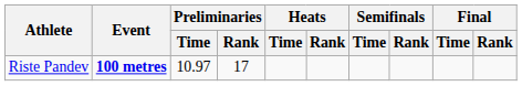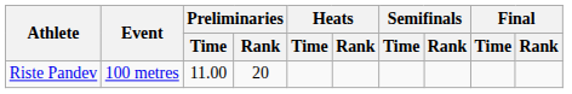 <table class=wikitable style="font-size:90%;">
 <tr>
 <th rowspan="2">Athlete</th>
 <th rowspan="2">Event</th>
 <th colspan="2">Preliminaries</th>
 <th colspan="2">Heats</th>
 <th colspan="2">Semifinals</th>
 <th colspan="2">Final</th>
 </tr>
 <tr>
 <th>Time</th>
 <th>Rank</th>
 <th>Time</th>
 <th>Rank</th>
 <th>Time</th>
 <th>Rank</th>
 <th>Time</th>
 <th>Rank</th>
 </tr>
 <tr style="border-top: single;">
 <td><a href='#'>Riste Pandev</a></td>
-<td><strong><a href='#'>100 metres</a></strong></td>
-<td align=center>10.97</td>
-<td align=center>17</td>
+<td><a href='#'>100 metres</a></td>
+<td align=center>11.00</td>
+<td align=center>20</td>
 <td align=center></td>
 <td align=center></td>
 <td align=center></td>
 <td align=center></td>
 <td align=center></td>
 <td align=center></td>
 </tr>
 </table>
